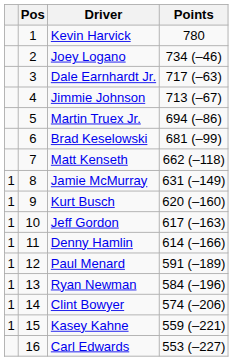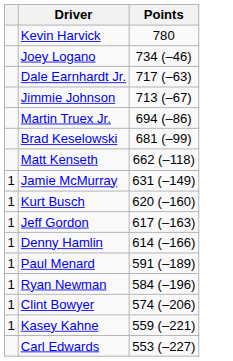 <table class="wikitable" style="font-size: 95%;">
 <tr>
 <th></th>
-<th>Pos</th>
 <th>Driver</th>
 <th>Points</th>
 </tr>
 <tr>
 <td align="left"></td>
-<td style="text-align:center;">1</td>
 <td><a href='#'>Kevin Harvick</a></td>
 <td style="text-align:center;">780</td>
 </tr>
 <tr>
 <td align="left"></td>
-<td style="text-align:center;">2</td>
 <td><a href='#'>Joey Logano</a></td>
 <td style="text-align:center;">734 (–46)</td>
 </tr>
 <tr>
 <td align="left"></td>
-<td style="text-align:center;">3</td>
 <td><a href='#'>Dale Earnhardt Jr.</a></td>
 <td style="text-align:center;">717 (–63)</td>
 </tr>
 <tr>
 <td align="left"></td>
-<td style="text-align:center;">4</td>
 <td><a href='#'>Jimmie Johnson</a></td>
 <td style="text-align:center;">713 (–67)</td>
 </tr>
 <tr>
 <td align="left"></td>
-<td style="text-align:center;">5</td>
 <td><a href='#'>Martin Truex Jr.</a></td>
 <td style="text-align:center;">694 (–86)</td>
 </tr>
 <tr>
 <td align="left"></td>
-<td style="text-align:center;">6</td>
 <td><a href='#'>Brad Keselowski</a></td>
 <td style="text-align:center;">681 (–99)</td>
 </tr>
 <tr>
 <td align="left"></td>
-<td style="text-align:center;">7</td>
 <td><a href='#'>Matt Kenseth</a></td>
 <td style="text-align:center;">662 (–118)</td>
 </tr>
 <tr>
 <td align="left"> 1</td>
-<td style="text-align:center;">8</td>
 <td><a href='#'>Jamie McMurray</a></td>
 <td style="text-align:center;">631 (–149)</td>
 </tr>
 <tr>
 <td align="left"> 1</td>
-<td style="text-align:center;">9</td>
 <td><a href='#'>Kurt Busch</a></td>
 <td style="text-align:center;">620 (–160)</td>
 </tr>
 <tr>
 <td align="left"> 1</td>
-<td style="text-align:center;">10</td>
 <td><a href='#'>Jeff Gordon</a></td>
 <td style="text-align:center;">617 (–163)</td>
 </tr>
 <tr>
 <td align="left"> 1</td>
-<td style="text-align:center;">11</td>
 <td><a href='#'>Denny Hamlin</a></td>
 <td style="text-align:center;">614 (–166)</td>
 </tr>
 <tr>
 <td align="left"> 1</td>
-<td style="text-align:center;">12</td>
 <td><a href='#'>Paul Menard</a></td>
 <td style="text-align:center;">591 (–189)</td>
 </tr>
 <tr>
 <td align="left"> 1</td>
-<td style="text-align:center;">13</td>
 <td><a href='#'>Ryan Newman</a></td>
 <td style="text-align:center;">584 (–196)</td>
 </tr>
 <tr>
 <td align="left"> 1</td>
-<td style="text-align:center;">14</td>
 <td><a href='#'>Clint Bowyer</a></td>
 <td style="text-align:center;">574 (–206)</td>
 </tr>
 <tr>
 <td align="left"> 1</td>
-<td style="text-align:center;">15</td>
 <td><a href='#'>Kasey Kahne</a></td>
 <td style="text-align:center;">559 (–221)</td>
 </tr>
 <tr>
 <td align="left"></td>
-<td style="text-align:center;">16</td>
 <td><a href='#'>Carl Edwards</a></td>
 <td style="text-align:center;">553 (–227)</td>
 </tr>
 </table>
